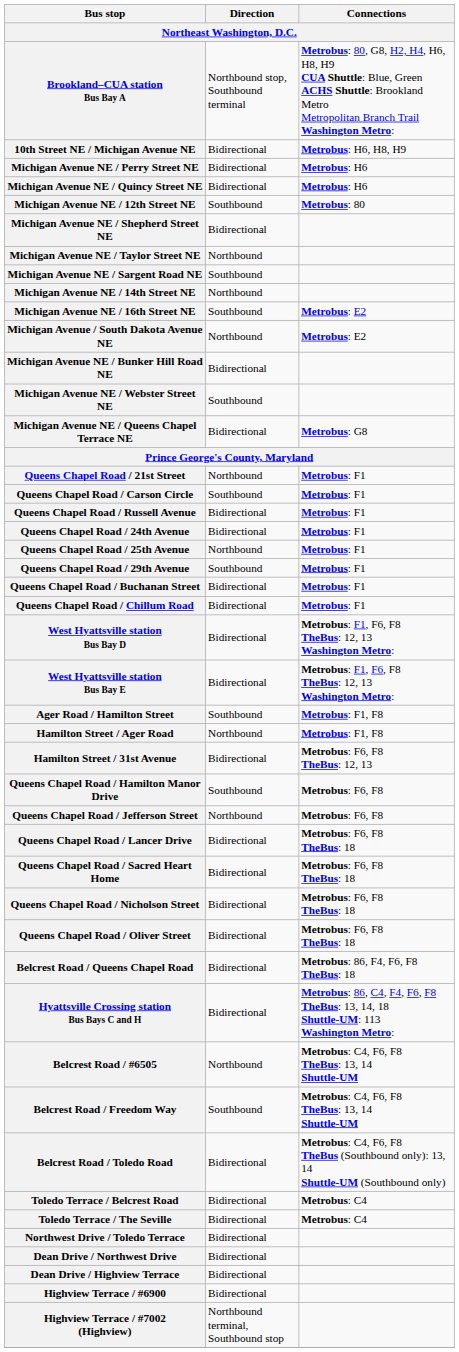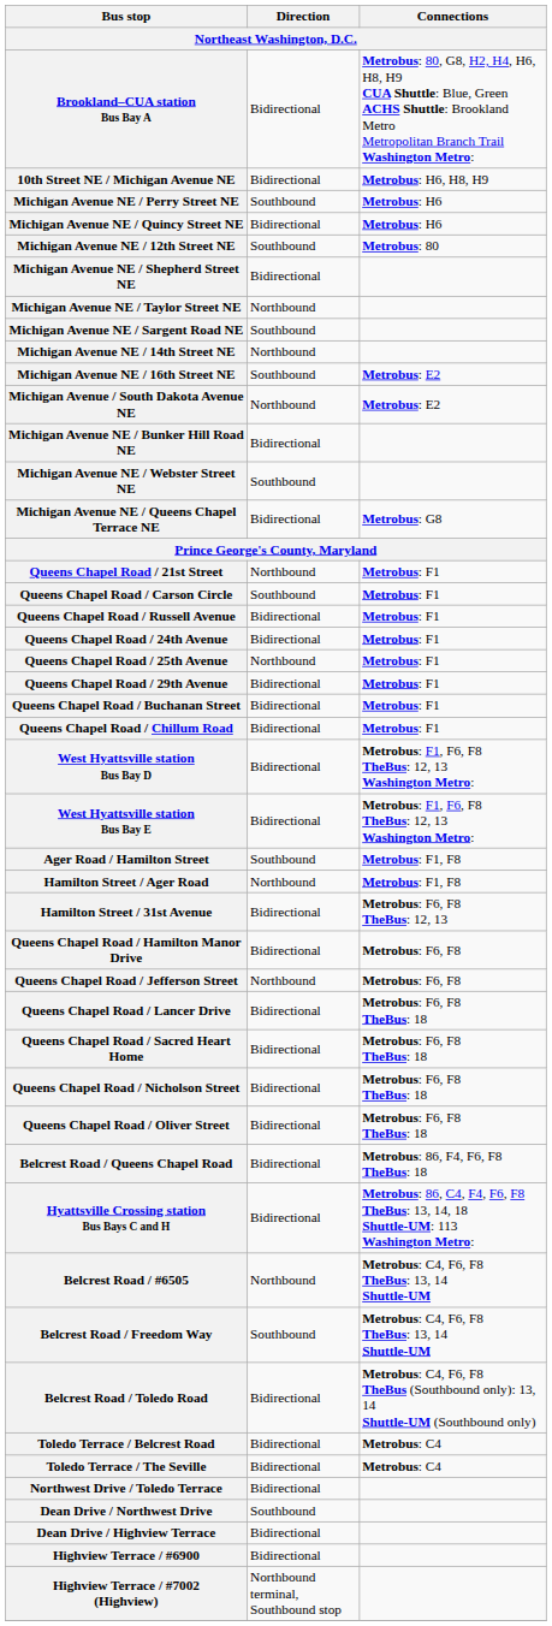 <table class="wikitable collapsible collapsed" style="font-size: 95%;">
 <tr>
 <th>Bus stop</th>
 <th>Direction</th>
 <th>Connections</th>
 </tr>
 <tr>
 <th colspan="5"><a href='#'>Northeast Washington, D.C.</a></th>
 </tr>
 <tr>
 <th><a href='#'>Brookland–CUA station</a><br><small>Bus Bay A</small></th>
-<td>Northbound stop,<br>Southbound terminal</td>
+<td>Bidirectional</td>
 <td> <strong><a href='#'>Metrobus</a></strong>: <a href='#'>80</a>, G8, <a href='#'>H2, H4</a>, H6, H8, H9<br> <strong><a href='#'>CUA</a> Shuttle</strong>: Blue, Green<br> <strong><a href='#'>ACHS</a> Shuttle</strong>: Brookland Metro<br>  <a href='#'>Metropolitan Branch Trail</a><br> <strong><a href='#'>Washington Metro</a></strong>: </td>
 </tr>
 <tr>
 <th>10th Street NE / Michigan Avenue NE</th>
 <td>Bidirectional</td>
 <td> <strong><a href='#'>Metrobus</a></strong>: H6, H8, H9</td>
 </tr>
 <tr>
 <th>Michigan Avenue NE / Perry Street NE</th>
-<td>Bidirectional</td>
+<td>Southbound</td>
 <td> <strong><a href='#'>Metrobus</a></strong>: H6</td>
 </tr>
 <tr>
 <th>Michigan Avenue NE / Quincy Street NE</th>
 <td>Bidirectional</td>
 <td> <strong><a href='#'>Metrobus</a></strong>: H6</td>
 </tr>
 <tr>
 <th>Michigan Avenue NE / 12th Street NE</th>
 <td>Southbound</td>
 <td> <strong><a href='#'>Metrobus</a></strong>: 80</td>
 </tr>
 <tr>
 <th>Michigan Avenue NE / Shepherd Street NE</th>
 <td>Bidirectional</td>
 <td></td>
 </tr>
 <tr>
 <th>Michigan Avenue NE / Taylor Street NE</th>
 <td>Northbound</td>
 <td></td>
 </tr>
 <tr>
 <th>Michigan Avenue NE / Sargent Road NE</th>
 <td>Southbound</td>
 <td></td>
 </tr>
 <tr>
 <th>Michigan Avenue NE / 14th Street NE</th>
 <td>Northbound</td>
 <td></td>
 </tr>
 <tr>
 <th>Michigan Avenue NE / 16th Street NE</th>
 <td>Southbound</td>
 <td> <strong><a href='#'>Metrobus</a></strong>: <a href='#'>E2</a></td>
 </tr>
 <tr>
 <th>Michigan Avenue / South Dakota Avenue NE</th>
 <td>Northbound</td>
 <td> <strong><a href='#'>Metrobus</a></strong>: E2</td>
 </tr>
 <tr>
 <th>Michigan Avenue NE / Bunker Hill Road NE</th>
 <td>Bidirectional</td>
 <td></td>
 </tr>
 <tr>
 <th>Michigan Avenue NE / Webster Street NE</th>
 <td>Southbound</td>
 <td></td>
 </tr>
 <tr>
 <th>Michigan Avenue NE / Queens Chapel Terrace NE</th>
 <td>Bidirectional</td>
 <td> <strong><a href='#'>Metrobus</a></strong>: G8</td>
 </tr>
 <tr>
 <th colspan="5"><a href='#'>Prince George's County, Maryland</a></th>
 </tr>
 <tr>
 <th><a href='#'>Queens Chapel Road</a> / 21st Street</th>
 <td>Northbound</td>
 <td> <strong><a href='#'>Metrobus</a></strong>: F1</td>
 </tr>
 <tr>
 <th>Queens Chapel Road / Carson Circle</th>
 <td>Southbound</td>
 <td> <strong><a href='#'>Metrobus</a></strong>: F1</td>
 </tr>
 <tr>
 <th>Queens Chapel Road / Russell Avenue</th>
 <td>Bidirectional</td>
 <td> <strong><a href='#'>Metrobus</a></strong>: F1</td>
 </tr>
 <tr>
 <th>Queens Chapel Road / 24th Avenue</th>
 <td>Bidirectional</td>
 <td> <strong><a href='#'>Metrobus</a></strong>: F1</td>
 </tr>
 <tr>
 <th>Queens Chapel Road / 25th Avenue</th>
 <td>Northbound</td>
 <td> <strong><a href='#'>Metrobus</a></strong>: F1</td>
 </tr>
 <tr>
 <th>Queens Chapel Road / 29th Avenue</th>
-<td>Southbound</td>
+<td>Bidirectional</td>
 <td> <strong><a href='#'>Metrobus</a></strong>: F1</td>
 </tr>
 <tr>
 <th>Queens Chapel Road / Buchanan Street</th>
 <td>Bidirectional</td>
 <td> <strong><a href='#'>Metrobus</a></strong>: F1</td>
 </tr>
 <tr>
 <th>Queens Chapel Road / <a href='#'>Chillum Road</a></th>
 <td>Bidirectional</td>
 <td> <strong><a href='#'>Metrobus</a></strong>: F1</td>
 </tr>
 <tr>
 <th><a href='#'>West Hyattsville station</a><br><small>Bus Bay D</small></th>
 <td>Bidirectional</td>
 <td> <strong>Metrobus</strong>: <a href='#'>F1</a>, F6, F8<br> <strong><a href='#'>TheBus</a></strong>:  12, 13<br> <strong><a href='#'>Washington Metro</a></strong>: </td>
 </tr>
 <tr>
 <th><a href='#'>West Hyattsville station</a><br><small>Bus Bay E</small></th>
 <td>Bidirectional</td>
 <td> <strong>Metrobus</strong>: <a href='#'>F1</a>, <a href='#'>F6</a>, F8<br> <strong><a href='#'>TheBus</a></strong>:  12, 13<br> <strong><a href='#'>Washington Metro</a></strong>: </td>
 </tr>
 <tr>
 <th>Ager Road / Hamilton Street</th>
 <td>Southbound</td>
 <td> <strong><a href='#'>Metrobus</a></strong>: F1, F8</td>
 </tr>
 <tr>
 <th>Hamilton Street / Ager Road</th>
 <td>Northbound</td>
 <td> <strong><a href='#'>Metrobus</a></strong>: F1, F8</td>
 </tr>
 <tr>
 <th>Hamilton Street / 31st Avenue</th>
 <td>Bidirectional</td>
 <td> <strong>Metrobus</strong>: F6, F8<br> <strong><a href='#'>TheBus</a></strong>:  12, 13</td>
 </tr>
 <tr>
 <th>Queens Chapel Road / Hamilton Manor Drive</th>
-<td>Southbound</td>
+<td>Bidirectional</td>
 <td> <strong>Metrobus</strong>: F6, F8</td>
 </tr>
 <tr>
 <th>Queens Chapel Road / Jefferson Street</th>
 <td>Northbound</td>
 <td> <strong>Metrobus</strong>: F6, F8</td>
 </tr>
 <tr>
 <th>Queens Chapel Road / Lancer Drive</th>
 <td>Bidirectional</td>
 <td> <strong>Metrobus</strong>: F6, F8<br> <strong><a href='#'>TheBus</a></strong>:  18</td>
 </tr>
 <tr>
 <th>Queens Chapel Road / Sacred Heart Home</th>
 <td>Bidirectional</td>
 <td> <strong>Metrobus</strong>: F6, F8<br> <strong><a href='#'>TheBus</a></strong>:  18</td>
 </tr>
 <tr>
 <th>Queens Chapel Road / Nicholson Street</th>
 <td>Bidirectional</td>
 <td> <strong>Metrobus</strong>: F6, F8<br> <strong><a href='#'>TheBus</a></strong>:  18</td>
 </tr>
 <tr>
 <th>Queens Chapel Road / Oliver Street</th>
 <td>Bidirectional</td>
 <td> <strong>Metrobus</strong>: F6, F8<br> <strong><a href='#'>TheBus</a></strong>:  18</td>
 </tr>
 <tr>
 <th>Belcrest Road / Queens Chapel Road</th>
 <td>Bidirectional</td>
 <td> <strong>Metrobus</strong>: 86, F4, F6, F8<br> <strong><a href='#'>TheBus</a></strong>:  18</td>
 </tr>
 <tr>
 <th><a href='#'>Hyattsville Crossing station</a><br><small>Bus Bays C and H</small></th>
 <td>Bidirectional</td>
 <td> <strong><a href='#'>Metrobus</a></strong>: <a href='#'>86</a>, <a href='#'>C4</a>, <a href='#'>F4</a>, <a href='#'>F6</a>, <a href='#'>F8</a><br>  <strong><a href='#'>TheBus</a></strong>: 13, 14, 18<br>  <strong><a href='#'>Shuttle-UM</a></strong>: 113<br> <strong><a href='#'>Washington Metro</a></strong>: </td>
 </tr>
 <tr>
 <th>Belcrest Road / #6505</th>
 <td>Northbound</td>
 <td> <strong>Metrobus</strong>: C4, F6, F8<br> <strong><a href='#'>TheBus</a></strong>:  13, 14<br> <strong><a href='#'>Shuttle-UM</a></strong></td>
 </tr>
 <tr>
 <th>Belcrest Road / Freedom Way</th>
 <td>Southbound</td>
 <td> <strong>Metrobus</strong>: C4, F6, F8<br> <strong><a href='#'>TheBus</a></strong>:  13, 14<br> <strong><a href='#'>Shuttle-UM</a></strong></td>
 </tr>
 <tr>
 <th>Belcrest Road / Toledo Road</th>
 <td>Bidirectional</td>
 <td> <strong>Metrobus</strong>: C4, F6, F8<br> <strong><a href='#'>TheBus</a></strong> (Southbound only):  13, 14<br> <strong><a href='#'>Shuttle-UM</a></strong> (Southbound only)</td>
 </tr>
 <tr>
 <th>Toledo Terrace / Belcrest Road</th>
 <td>Bidirectional</td>
 <td> <strong>Metrobus</strong>: C4</td>
 </tr>
 <tr>
 <th>Toledo Terrace / The Seville</th>
 <td>Bidirectional</td>
 <td> <strong>Metrobus</strong>: C4</td>
 </tr>
 <tr>
 <th>Northwest Drive / Toledo Terrace</th>
 <td>Bidirectional</td>
 <td></td>
 </tr>
 <tr>
 <th>Dean Drive / Northwest Drive</th>
-<td>Bidirectional</td>
+<td>Southbound</td>
 <td></td>
 </tr>
 <tr>
 <th>Dean Drive / Highview Terrace</th>
 <td>Bidirectional</td>
 <td></td>
 </tr>
 <tr>
 <th>Highview Terrace / #6900</th>
 <td>Bidirectional</td>
 <td></td>
 </tr>
 <tr>
 <th>Highview Terrace / #7002<br>(Highview)</th>
 <td>Northbound terminal,<br>Southbound stop</td>
 <td></td>
 </tr>
 <tr>
 </tr>
 </table>
